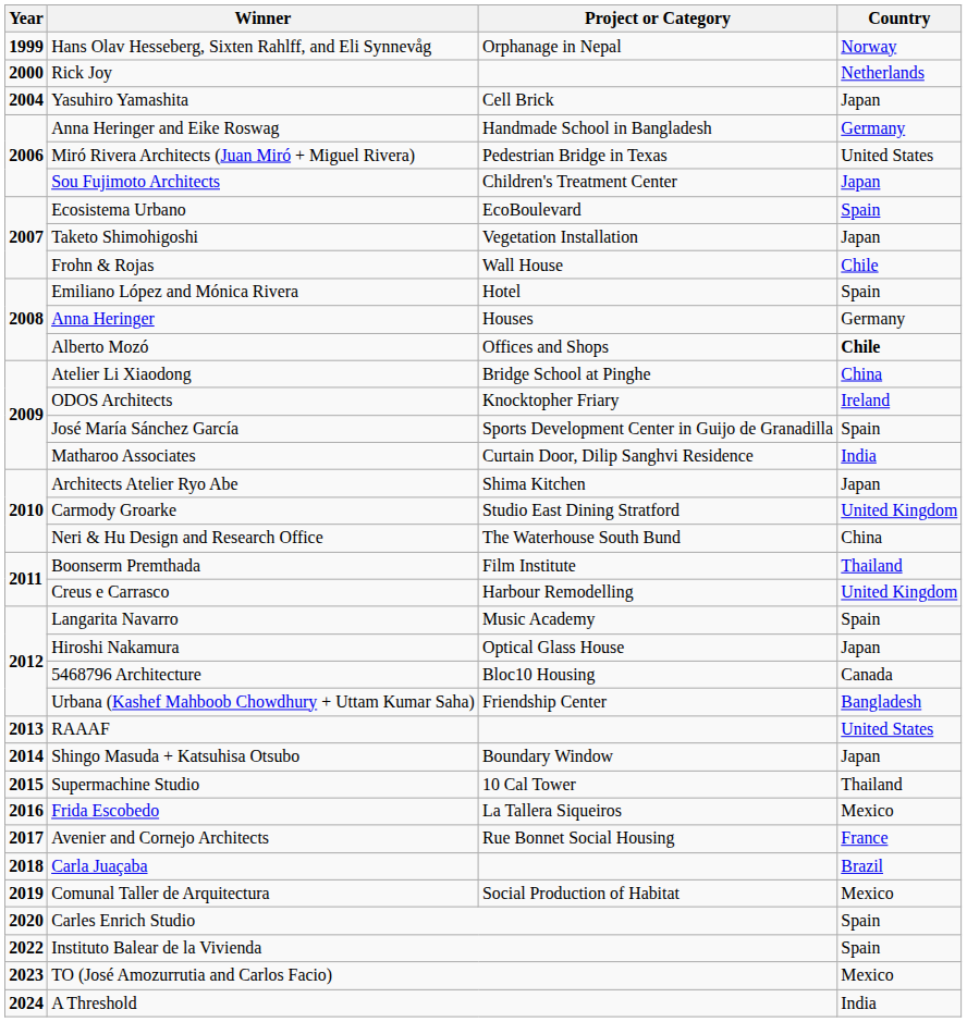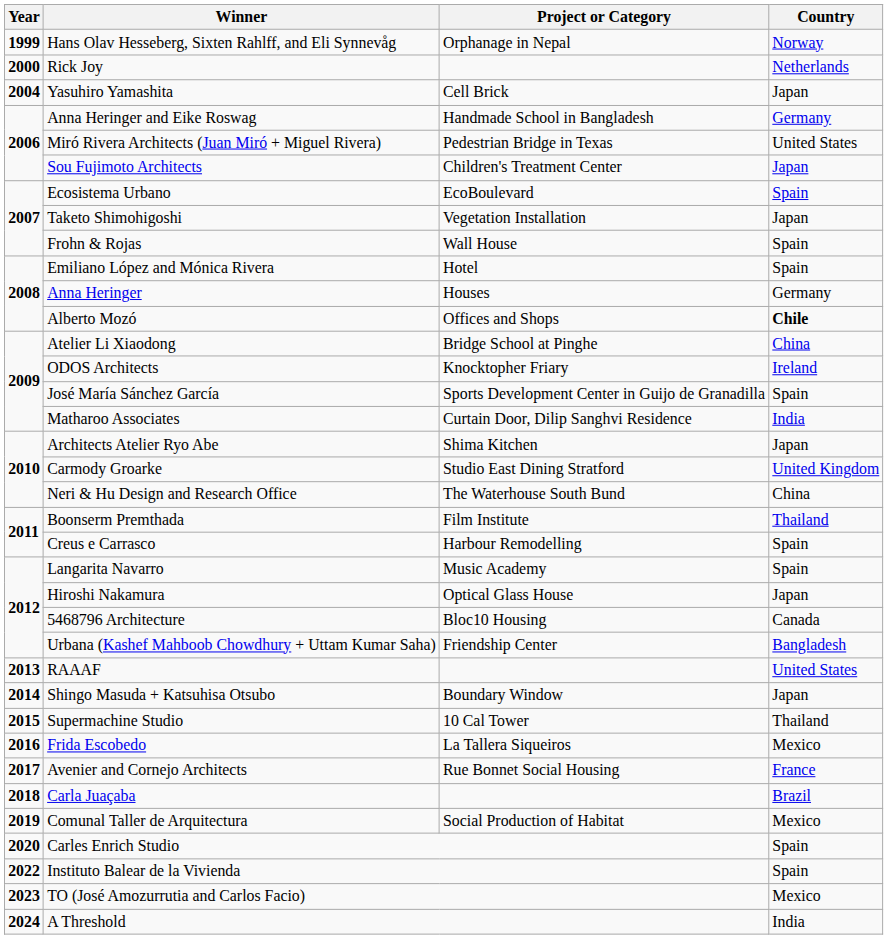 <table class="wikitable">
 <tr>
 <th>Year</th>
 <th>Winner</th>
 <th>Project or Category</th>
 <th>Country</th>
 </tr>
 <tr>
 <td><strong>1999</strong></td>
 <td>Hans Olav Hesseberg, Sixten Rahlff, and Eli Synnevåg</td>
 <td>Orphanage in Nepal</td>
 <td><a href='#'>Norway</a></td>
 </tr>
 <tr>
 <td><strong>2000</strong></td>
 <td>Rick Joy</td>
 <td></td>
 <td><a href='#'>Netherlands</a></td>
 </tr>
 <tr>
 <td><strong>2004</strong></td>
 <td>Yasuhiro Yamashita</td>
 <td>Cell Brick</td>
 <td>Japan</td>
 </tr>
 <tr>
 <td rowspan="3"><strong>2006</strong></td>
 <td>Anna Heringer and Eike Roswag</td>
 <td>Handmade School in Bangladesh</td>
 <td><a href='#'>Germany</a></td>
 </tr>
 <tr>
 <td>Miró Rivera Architects (<a href='#'>Juan Miró</a> + Miguel Rivera)</td>
 <td>Pedestrian Bridge in Texas</td>
 <td>United States</td>
 </tr>
 <tr>
 <td><a href='#'>Sou Fujimoto Architects</a></td>
 <td>Children's Treatment Center</td>
 <td><a href='#'>Japan</a></td>
 </tr>
 <tr>
 <td rowspan="3"><strong>2007</strong></td>
 <td>Ecosistema Urbano</td>
 <td>EcoBoulevard</td>
 <td><a href='#'>Spain</a></td>
 </tr>
 <tr>
 <td>Taketo Shimohigoshi</td>
 <td>Vegetation Installation</td>
 <td>Japan</td>
 </tr>
 <tr>
 <td>Frohn & Rojas</td>
 <td>Wall House</td>
-<td><a href='#'>Chile</a></td>
+<td>Spain</td>
 </tr>
 <tr>
 <td rowspan="3"><strong>2008</strong></td>
 <td>Emiliano López and Mónica Rivera</td>
 <td>Hotel</td>
 <td>Spain</td>
 </tr>
 <tr>
 <td><a href='#'>Anna Heringer</a></td>
 <td>Houses</td>
 <td>Germany</td>
 </tr>
 <tr>
 <td>Alberto Mozó</td>
 <td>Offices and Shops</td>
 <td><strong>Chile</strong></td>
 </tr>
 <tr>
 <td rowspan="4"><strong>2009</strong></td>
 <td>Atelier Li Xiaodong</td>
 <td>Bridge School at Pinghe</td>
 <td><a href='#'>China</a></td>
 </tr>
 <tr>
 <td>ODOS Architects</td>
 <td>Knocktopher Friary</td>
 <td><a href='#'>Ireland</a></td>
 </tr>
 <tr>
 <td>José María Sánchez García</td>
 <td>Sports Development Center in Guijo de Granadilla</td>
 <td>Spain</td>
 </tr>
 <tr>
 <td>Matharoo Associates</td>
 <td>Curtain Door, Dilip Sanghvi Residence</td>
 <td><a href='#'>India</a></td>
 </tr>
 <tr>
 <td rowspan="3"><strong>2010</strong></td>
 <td>Architects Atelier Ryo Abe</td>
 <td>Shima Kitchen</td>
 <td>Japan</td>
 </tr>
 <tr>
 <td>Carmody Groarke</td>
 <td>Studio East Dining Stratford</td>
 <td><a href='#'>United Kingdom</a></td>
 </tr>
 <tr>
 <td>Neri & Hu Design and Research Office</td>
 <td>The Waterhouse South Bund</td>
 <td>China</td>
 </tr>
 <tr>
 <td rowspan="2"><strong>2011</strong></td>
 <td>Boonserm Premthada</td>
 <td>Film Institute</td>
 <td><a href='#'>Thailand</a></td>
 </tr>
 <tr>
 <td>Creus e Carrasco</td>
 <td>Harbour Remodelling</td>
-<td><a href='#'>United Kingdom</a></td>
+<td>Spain</td>
 </tr>
 <tr>
 <td rowspan="4"><strong>2012</strong></td>
 <td>Langarita Navarro</td>
 <td>Music Academy</td>
 <td>Spain</td>
 </tr>
 <tr>
 <td>Hiroshi Nakamura</td>
 <td>Optical Glass House</td>
 <td>Japan</td>
 </tr>
 <tr>
 <td>5468796 Architecture</td>
 <td>Bloc10 Housing</td>
 <td>Canada</td>
 </tr>
 <tr>
 <td>Urbana (<a href='#'>Kashef Mahboob Chowdhury</a> + Uttam Kumar Saha)</td>
 <td>Friendship Center</td>
 <td><a href='#'>Bangladesh</a></td>
 </tr>
 <tr>
 <td><strong>2013</strong></td>
 <td>RAAAF</td>
 <td></td>
 <td><a href='#'>United States</a></td>
 </tr>
 <tr>
 <td><strong>2014</strong></td>
 <td>Shingo Masuda + Katsuhisa Otsubo</td>
 <td>Boundary Window</td>
 <td>Japan</td>
 </tr>
 <tr>
 <td><strong>2015</strong></td>
 <td>Supermachine Studio</td>
 <td>10 Cal Tower</td>
 <td>Thailand</td>
 </tr>
 <tr>
 <td><strong>2016</strong></td>
 <td><a href='#'>Frida Escobedo</a></td>
 <td>La Tallera Siqueiros</td>
 <td>Mexico</td>
 </tr>
 <tr>
 <td><strong>2017</strong></td>
 <td>Avenier and Cornejo Architects</td>
 <td>Rue Bonnet Social Housing</td>
 <td><a href='#'>France</a></td>
 </tr>
 <tr>
 <td><strong>2018</strong></td>
 <td><a href='#'>Carla Juaçaba</a></td>
 <td></td>
 <td><a href='#'>Brazil</a></td>
 </tr>
 <tr>
 <td><strong>2019</strong></td>
 <td>Comunal Taller de Arquitectura</td>
 <td>Social Production of Habitat</td>
 <td>Mexico</td>
 </tr>
 <tr>
 <td><strong>2020</strong></td>
 <td colspan="2">Carles Enrich Studio</td>
 <td>Spain</td>
 </tr>
 <tr>
 <td><strong>2022</strong></td>
 <td colspan="2">Instituto Balear de la Vivienda</td>
 <td>Spain</td>
 </tr>
 <tr>
 <td><strong>2023</strong></td>
 <td colspan="2">TO (José Amozurrutia and Carlos Facio)</td>
 <td>Mexico</td>
 </tr>
 <tr>
 <td><strong>2024</strong></td>
 <td colspan="2">A Threshold</td>
 <td>India</td>
 </tr>
 </table>
